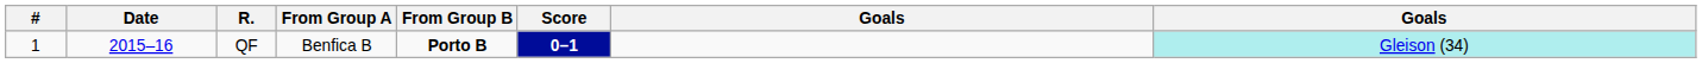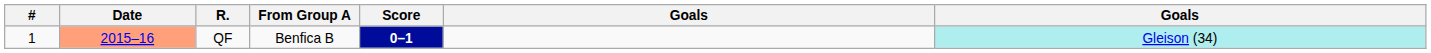 <table class="wikitable" style="width:90%; margin:0 left; font-size: 11px">
 <tr>
 <th width=2%>#</th>
 <th class="unsortable" width=5%>Date</th>
 <th width=2%>R.</th>
 <th width=4%>From Group A</th>
-<th width=4%>From Group B</th>
 <th width=3%>Score</th>
 <th width=18%>Goals</th>
 <th width=18%>Goals</th>
 </tr>
 <tr style="text-align:center;">
 <td>1</td>
-<td><a href='#'>2015–16</a></td>
+<td style="background: lightsalmon;"><a href='#'>2015–16</a></td>
 <td>QF</td>
 <td>Benfica B</td>
-<td><strong>Porto B</strong></td>
 <td style="color:white; background:#000C99"><strong>0–1</strong></td>
 <td></td>
 <td style="background: paleturquoise;"><a href='#'>Gleison</a> (34)</td>
 </tr>
 </table>
